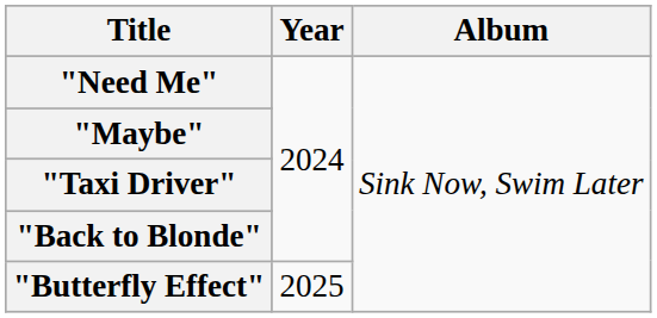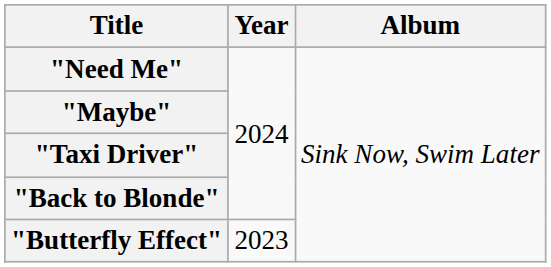 <table class="wikitable plainrowheaders" style="text-align:center;" border="1">
 <tr>
 <th scope="col">Title</th>
 <th scope="col">Year</th>
 <th scope="col">Album</th>
 </tr>
 <tr>
 <th scope="row">"Need Me"</th>
 <td rowspan="4">2024</td>
 <td rowspan="5"><em>Sink Now, Swim Later</em></td>
 </tr>
 <tr>
 <th scope="row">"Maybe"</th>
 </tr>
 <tr>
 <th scope="row">"Taxi Driver"</th>
 </tr>
 <tr>
 <th scope="row">"Back to Blonde"</th>
 </tr>
 <tr>
 <th scope="row">"Butterfly Effect"</th>
-<td>2025</td>
+<td>2023</td>
 </tr>
 </table>
